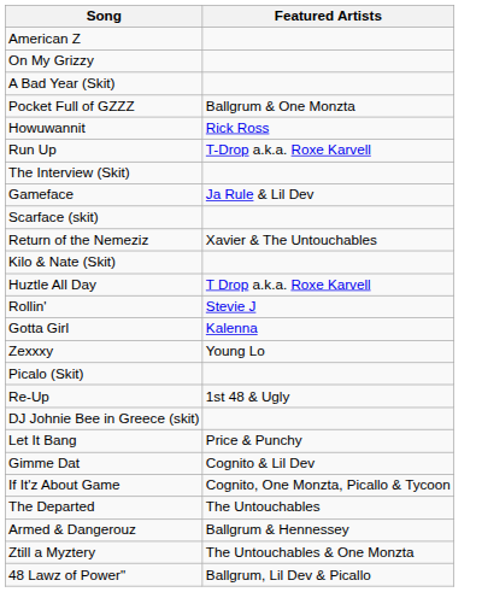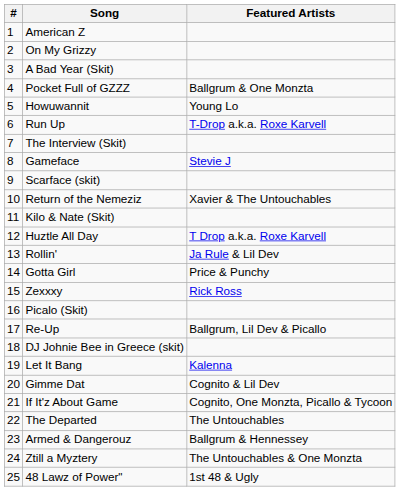 <table class="wikitable" border="1">
 <tr>
+<th>#</th>
 <th>Song</th>
 <th>Featured Artists</th>
 </tr>
 <tr>
+<td>1</td>
 <td>American Z</td>
 <td></td>
 </tr>
 <tr>
+<td>2</td>
 <td>On My Grizzy</td>
 <td></td>
 </tr>
 <tr>
+<td>3</td>
 <td>A Bad Year (Skit)</td>
 <td></td>
 </tr>
 <tr>
+<td>4</td>
 <td>Pocket Full of GZZZ</td>
 <td>Ballgrum & One Monzta</td>
 </tr>
 <tr>
+<td>5</td>
 <td>Howuwannit</td>
-<td><a href='#'>Rick Ross</a></td>
+<td>Young Lo</td>
 </tr>
 <tr>
+<td>6</td>
 <td>Run Up</td>
 <td><a href='#'>T-Drop</a> a.k.a. <a href='#'>Roxe Karvell</a></td>
 </tr>
 <tr>
+<td>7</td>
 <td>The Interview (Skit)</td>
 <td></td>
 </tr>
 <tr>
+<td>8</td>
 <td>Gameface</td>
-<td><a href='#'>Ja Rule</a> & Lil Dev</td>
+<td><a href='#'>Stevie J</a></td>
 </tr>
 <tr>
+<td>9</td>
 <td>Scarface (skit)</td>
 <td></td>
 </tr>
 <tr>
+<td>10</td>
 <td>Return of the Nemeziz</td>
 <td>Xavier & The Untouchables</td>
 </tr>
 <tr>
+<td>11</td>
 <td>Kilo & Nate (Skit)</td>
 <td></td>
 </tr>
 <tr>
+<td>12</td>
 <td>Huztle All Day</td>
 <td><a href='#'>T Drop</a> a.k.a. <a href='#'>Roxe Karvell</a></td>
 </tr>
 <tr>
+<td>13</td>
 <td>Rollin'</td>
-<td><a href='#'>Stevie J</a></td>
+<td><a href='#'>Ja Rule</a> & Lil Dev</td>
 </tr>
 <tr>
+<td>14</td>
 <td>Gotta Girl</td>
-<td><a href='#'>Kalenna</a></td>
+<td>Price & Punchy</td>
 </tr>
 <tr>
+<td>15</td>
 <td>Zexxxy</td>
-<td>Young Lo</td>
+<td><a href='#'>Rick Ross</a></td>
 </tr>
 <tr>
+<td>16</td>
 <td>Picalo (Skit)</td>
 <td></td>
 </tr>
 <tr>
+<td>17</td>
 <td>Re-Up</td>
-<td>1st 48 & Ugly</td>
+<td>Ballgrum, Lil Dev & Picallo</td>
 </tr>
 <tr>
+<td>18</td>
 <td>DJ Johnie Bee in Greece (skit)</td>
 <td></td>
 </tr>
 <tr>
+<td>19</td>
 <td>Let It Bang</td>
-<td>Price & Punchy</td>
+<td><a href='#'>Kalenna</a></td>
 </tr>
 <tr>
+<td>20</td>
 <td>Gimme Dat</td>
 <td>Cognito & Lil Dev</td>
 </tr>
 <tr>
+<td>21</td>
 <td>If It'z About Game</td>
 <td>Cognito, One Monzta, Picallo & Tycoon</td>
 </tr>
 <tr>
+<td>22</td>
 <td>The Departed</td>
 <td>The Untouchables</td>
 </tr>
 <tr>
+<td>23</td>
 <td>Armed & Dangerouz</td>
 <td>Ballgrum & Hennessey</td>
 </tr>
 <tr>
+<td>24</td>
 <td>Ztill a Myztery</td>
 <td>The Untouchables & One Monzta</td>
 </tr>
 <tr>
+<td>25</td>
 <td>48 Lawz of Power"</td>
-<td>Ballgrum, Lil Dev & Picallo</td>
+<td>1st 48 & Ugly</td>
 </tr>
 </table>
